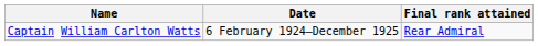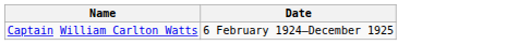 <table class="wikitable">
 <tr>
 <th>Name</th>
 <th>Date</th>
-<th>Final rank attained</th>
 </tr>
 <tr>
 <td><a href='#'>Captain</a> <a href='#'>William Carlton Watts</a></td>
 <td>6 February 1924–December 1925</td>
-<td><a href='#'>Rear Admiral</a></td>
 </tr>
 </table>
